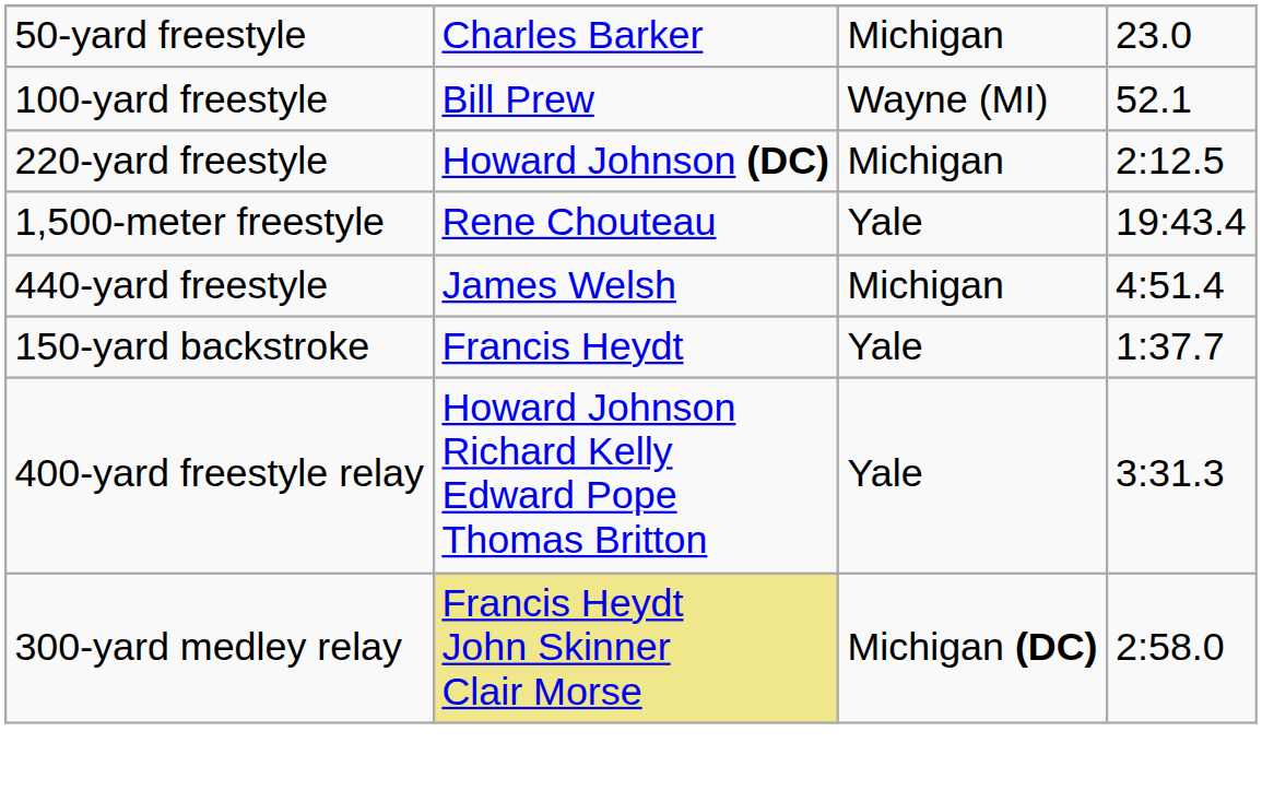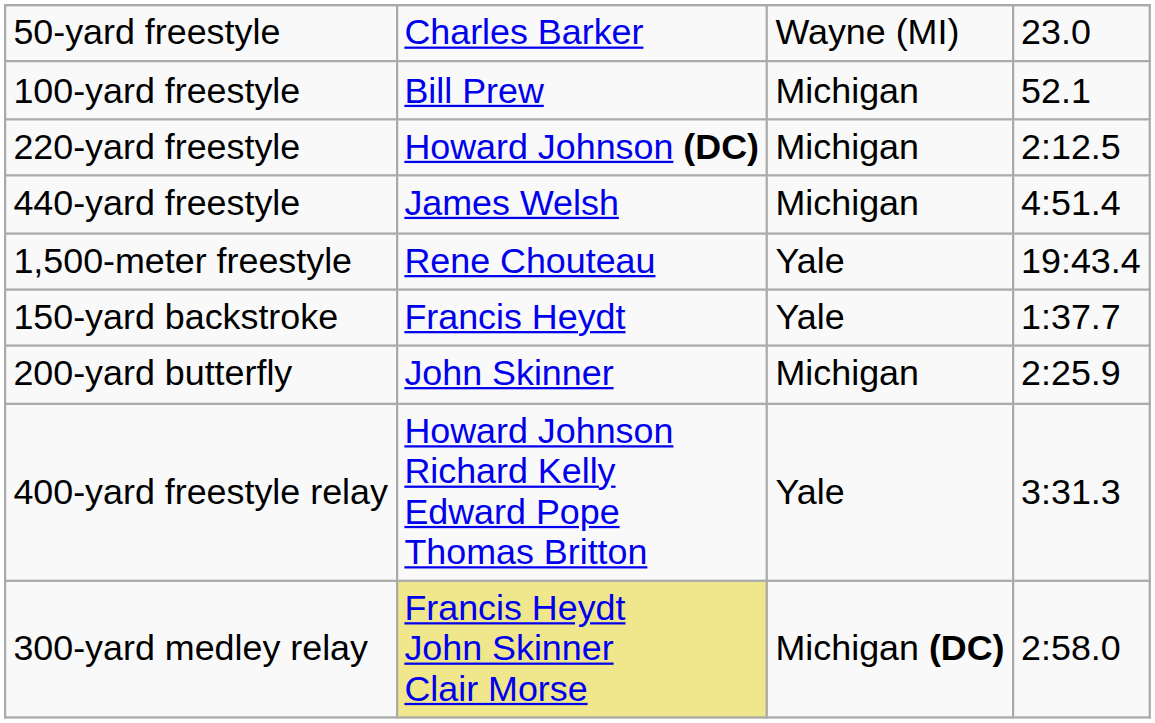 <table class="wikitable sortable" style="text-align:left">
 <tr>
 </tr>
 <tr>
 <td>50-yard freestyle</td>
 <td><a href='#'>Charles Barker</a></td>
-<td>Michigan</td>
+<td>Wayne (MI)</td>
 <td>23.0</td>
 </tr>
 <tr>
 <td>100-yard freestyle</td>
 <td><a href='#'>Bill Prew</a></td>
-<td>Wayne (MI)</td>
+<td>Michigan</td>
 <td>52.1</td>
 </tr>
 <tr>
 <td>220-yard freestyle</td>
 <td><a href='#'>Howard Johnson</a> <strong>(DC)</strong></td>
 <td>Michigan</td>
 <td>2:12.5</td>
 </tr>
 <tr>
+<td>440-yard freestyle</td>
+<td><a href='#'>James Welsh</a></td>
+<td>Michigan</td>
+<td>4:51.4</td>
+</tr>
+<tr>
 <td>1,500-meter freestyle</td>
 <td><a href='#'>Rene Chouteau</a></td>
 <td>Yale</td>
 <td>19:43.4</td>
 </tr>
 <tr>
-<td>440-yard freestyle</td>
-<td><a href='#'>James Welsh</a></td>
-<td>Michigan</td>
-<td>4:51.4</td>
-</tr>
-<tr>
 <td>150-yard backstroke</td>
 <td><a href='#'>Francis Heydt</a></td>
 <td>Yale</td>
 <td>1:37.7</td>
+</tr>
+<tr>
+<td>200-yard butterfly</td>
+<td><a href='#'>John Skinner</a></td>
+<td>Michigan</td>
+<td>2:25.9</td>
 </tr>
 <tr>
 <td>400-yard freestyle relay</td>
 <td><a href='#'>Howard Johnson</a><br><a href='#'>Richard Kelly</a><br><a href='#'>Edward Pope</a><br><a href='#'>Thomas Britton</a></td>
 <td>Yale</td>
 <td>3:31.3</td>
 </tr>
 <tr>
 <td>300-yard medley relay</td>
 <td style="background: khaki;"><a href='#'>Francis Heydt</a><br><a href='#'>John Skinner</a><br><a href='#'>Clair Morse</a></td>
 <td>Michigan <strong>(DC)</strong></td>
 <td>2:58.0</td>
 </tr>
 </table>
